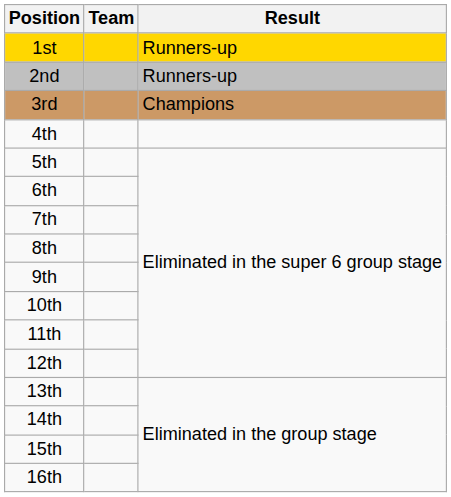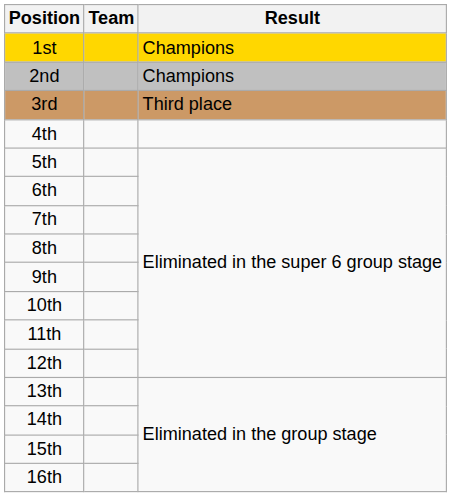 <table class="wikitable" style="text-align:left">
 <tr>
 <th>Position</th>
 <th>Team</th>
 <th>Result</th>
 </tr>
 <tr style="background:gold;">
 <td style="text-align:center;">1st</td>
 <td></td>
-<td>Runners-up</td>
+<td>Champions</td>
 </tr>
 <tr style="background:silver;">
 <td style="text-align:center;">2nd</td>
 <td></td>
-<td>Runners-up</td>
+<td>Champions</td>
 </tr>
 <tr style="background:#cc9966">
 <td style="text-align:center;">3rd</td>
 <td></td>
-<td>Champions</td>
+<td>Third place</td>
 </tr>
 <tr>
 <td style="text-align:center;">4th</td>
 <td></td>
 <td></td>
 </tr>
 <tr>
 <td style="text-align:center;">5th</td>
 <td></td>
 <td rowspan="8">Eliminated in the super 6 group stage</td>
 </tr>
 <tr>
 <td style="text-align:center;">6th</td>
 <td></td>
 </tr>
 <tr>
 <td style="text-align:center;">7th</td>
 <td></td>
 </tr>
 <tr>
 <td style="text-align:center;">8th</td>
 <td></td>
 </tr>
 <tr>
 <td style="text-align:center;">9th</td>
 <td></td>
 </tr>
 <tr>
 <td style="text-align:center;">10th</td>
 <td></td>
 </tr>
 <tr>
 <td style="text-align:center;">11th</td>
 <td></td>
 </tr>
 <tr>
 <td style="text-align:center;">12th</td>
 <td></td>
 </tr>
 <tr>
 <td style="text-align:center;">13th</td>
 <td></td>
 <td rowspan="4">Eliminated in the group stage</td>
 </tr>
 <tr>
 <td style="text-align:center;">14th</td>
 <td></td>
 </tr>
 <tr>
 <td style="text-align:center;">15th</td>
 <td></td>
 </tr>
 <tr>
 <td style="text-align:center;">16th</td>
 <td></td>
 </tr>
 </table>
